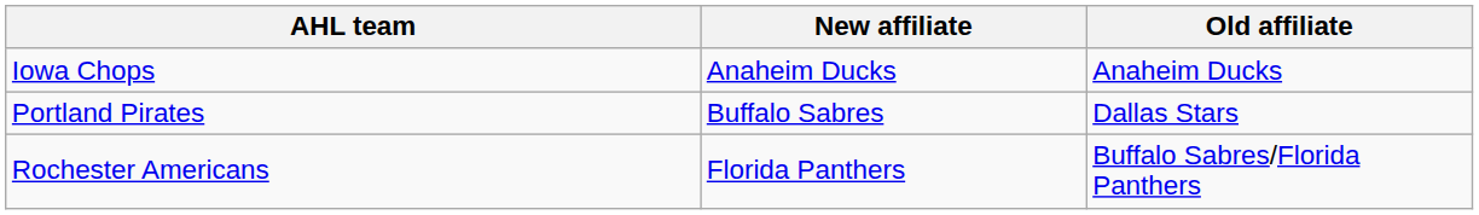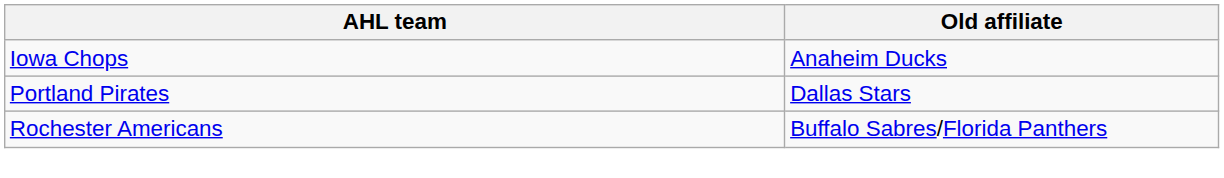 <table class="wikitable">
 <tr>
 <th bgcolor="#DDDDFF" width="45%">AHL team</th>
-<th bgcolor="#DDDDFF" width="25%">New affiliate</th>
 <th bgcolor="#DDDDFF" width="25%">Old affiliate</th>
 </tr>
 <tr>
 <td align=left><a href='#'>Iowa Chops</a></td>
 <td><a href='#'>Anaheim Ducks</a></td>
-<td><a href='#'>Anaheim Ducks</a></td>
 </tr>
 <tr>
 <td align=left><a href='#'>Portland Pirates</a></td>
-<td><a href='#'>Buffalo Sabres</a></td>
 <td><a href='#'>Dallas Stars</a></td>
 </tr>
 <tr>
 <td align=left><a href='#'>Rochester Americans</a></td>
-<td><a href='#'>Florida Panthers</a></td>
 <td><a href='#'>Buffalo Sabres</a>/<a href='#'>Florida Panthers</a></td>
 </tr>
 </table>
